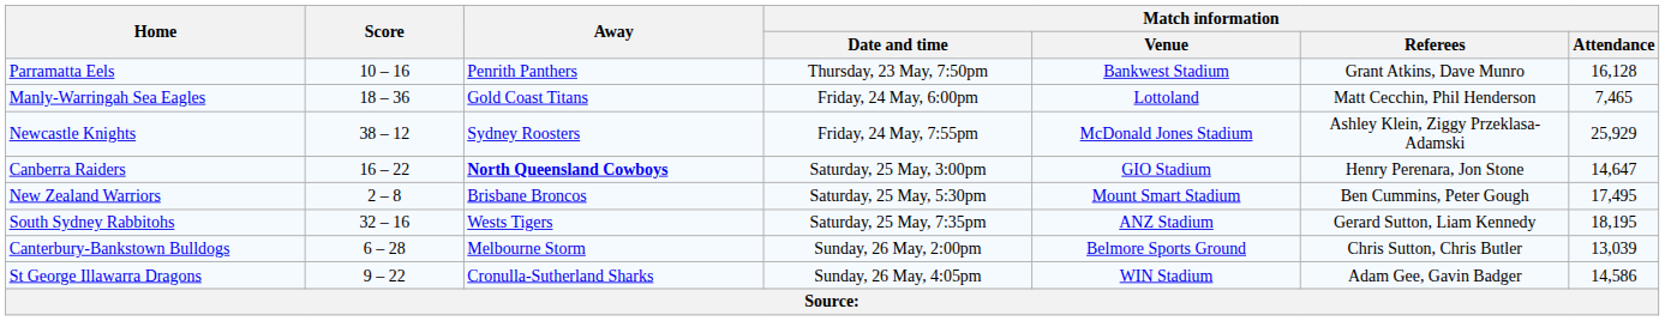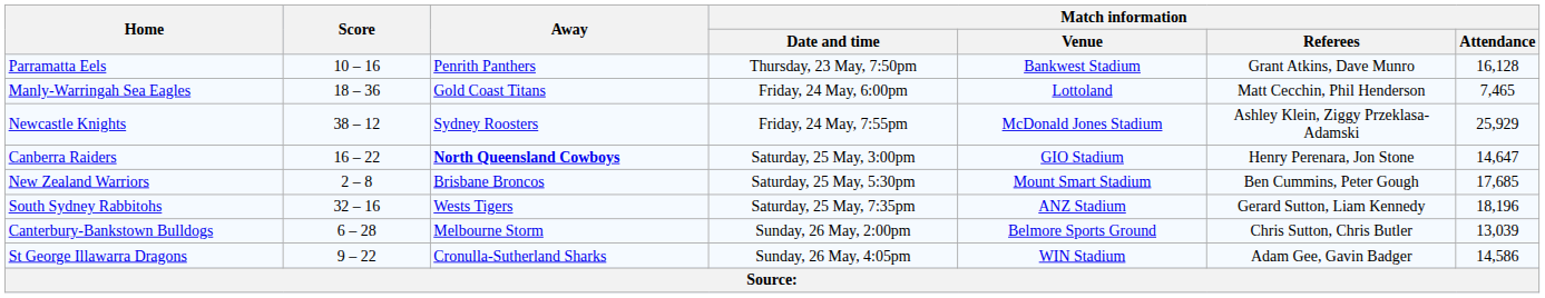 <table class="wikitable" style="border-collapse:collapse; text-align:center; width:100%;">
 <tr style="background:#c1d8ff;">
 <th rowspan="2" style="width:19%;">Home</th>
 <th rowspan="2" style="width:10%;">Score</th>
 <th rowspan="2" style="width:19%;">Away</th>
 <th colspan="6">Match information</th>
 </tr>
 <tr style="background:#efefef;">
 <th width="17%">Date and time</th>
 <th width="17%">Venue</th>
 <th width="17%">Referees</th>
 <th width="5%">Attendance</th>
 </tr>
 <tr style="text-align:center; background:#f5faff;">
 <td align="left"> <a href='#'>Parramatta Eels</a></td>
 <td>10 – 16</td>
 <td align="left"> <a href='#'>Penrith Panthers</a></td>
 <td>Thursday, 23 May, 7:50pm</td>
 <td><a href='#'>Bankwest Stadium</a></td>
 <td>Grant Atkins, Dave Munro</td>
 <td>16,128</td>
 </tr>
 <tr style="text-align:center; background:#f5faff;">
 <td align="left"> <a href='#'>Manly-Warringah Sea Eagles</a></td>
 <td>18 – 36</td>
 <td align="left"> <a href='#'>Gold Coast Titans</a></td>
 <td>Friday, 24 May, 6:00pm</td>
 <td><a href='#'>Lottoland</a></td>
 <td>Matt Cecchin, Phil Henderson</td>
 <td>7,465</td>
 </tr>
 <tr style="text-align:center; background:#f5faff;">
 <td align="left"> <a href='#'>Newcastle Knights</a></td>
 <td>38 – 12</td>
 <td align="left"> <a href='#'>Sydney Roosters</a></td>
 <td>Friday, 24 May, 7:55pm</td>
 <td><a href='#'>McDonald Jones Stadium</a></td>
 <td>Ashley Klein, Ziggy Przeklasa-Adamski</td>
 <td>25,929</td>
 </tr>
 <tr style="text-align:center; background:#f5faff;">
 <td align="left"> <a href='#'>Canberra Raiders</a></td>
 <td>16 – 22</td>
 <td align="left"><strong> <a href='#'>North Queensland Cowboys</a></strong></td>
 <td>Saturday, 25 May, 3:00pm</td>
 <td><a href='#'>GIO Stadium</a></td>
 <td>Henry Perenara, Jon Stone</td>
 <td>14,647</td>
 </tr>
 <tr style="text-align:center; background:#f5faff;">
 <td align="left"> <a href='#'>New Zealand Warriors</a></td>
 <td>2 – 8</td>
 <td align="left"> <a href='#'>Brisbane Broncos</a></td>
 <td>Saturday, 25 May, 5:30pm</td>
 <td><a href='#'>Mount Smart Stadium</a></td>
 <td>Ben Cummins, Peter Gough</td>
-<td>17,495</td>
+<td>17,685</td>
 </tr>
 <tr style="text-align:center; background:#f5faff;">
 <td align="left"> <a href='#'>South Sydney Rabbitohs</a></td>
 <td>32 – 16</td>
 <td align="left"> <a href='#'>Wests Tigers</a></td>
 <td>Saturday, 25 May, 7:35pm</td>
 <td><a href='#'>ANZ Stadium</a></td>
 <td>Gerard Sutton, Liam Kennedy</td>
-<td>18,195</td>
+<td>18,196</td>
 </tr>
 <tr style="text-align:center; background:#f5faff;">
 <td align="left"> <a href='#'>Canterbury-Bankstown Bulldogs</a></td>
 <td>6 – 28</td>
 <td align="left"> <a href='#'>Melbourne Storm</a></td>
 <td>Sunday, 26 May, 2:00pm</td>
 <td><a href='#'>Belmore Sports Ground</a></td>
 <td>Chris Sutton, Chris Butler</td>
 <td>13,039</td>
 </tr>
 <tr style="text-align:center; background:#f5faff;">
 <td align="left"> <a href='#'>St George Illawarra Dragons</a></td>
 <td>9 – 22</td>
 <td align="left"> <a href='#'>Cronulla-Sutherland Sharks</a></td>
 <td>Sunday, 26 May, 4:05pm</td>
 <td><a href='#'>WIN Stadium</a></td>
 <td>Adam Gee, Gavin Badger</td>
 <td>14,586</td>
 </tr>
 <tr style="background:#c1d8ff;">
 <th colspan="7">Source:</th>
 </tr>
 </table>
